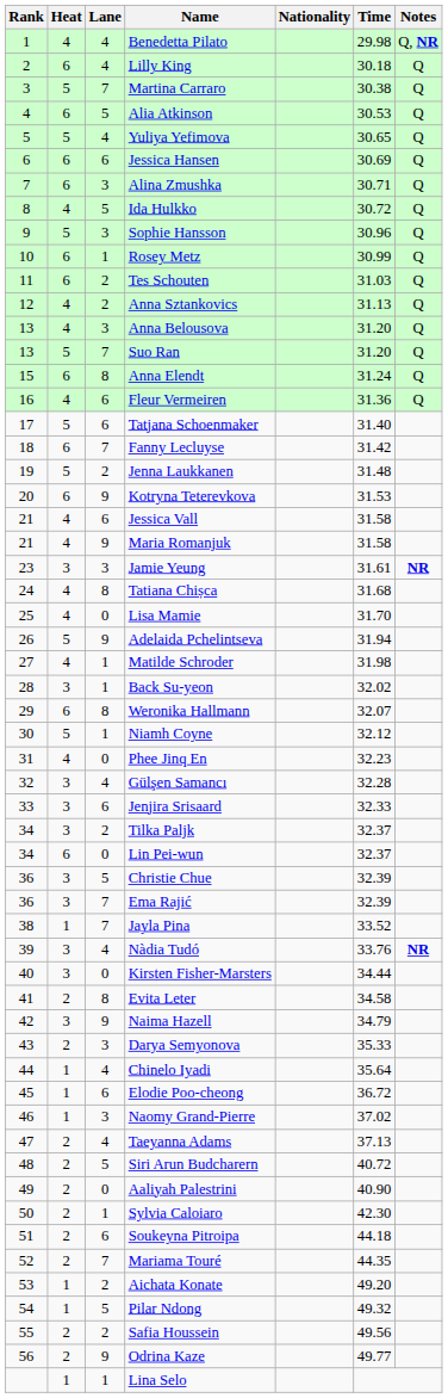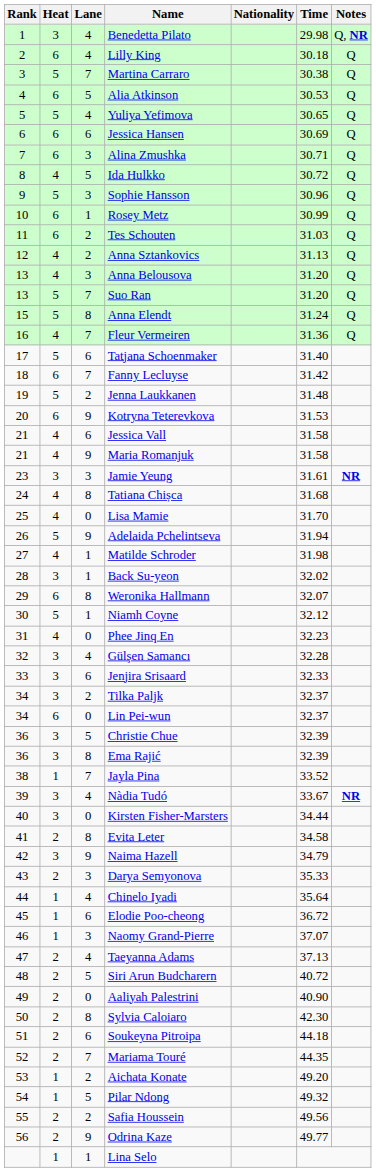 <table class="wikitable sortable" style="text-align:center">
 <tr>
 <th>Rank</th>
 <th>Heat</th>
 <th>Lane</th>
 <th>Name</th>
 <th>Nationality</th>
 <th>Time</th>
 <th>Notes</th>
 </tr>
 <tr bgcolor=ccffcc>
 <td>1</td>
-<td>4</td>
+<td>3</td>
 <td>4</td>
 <td align=left><a href='#'>Benedetta Pilato</a></td>
 <td align=left></td>
 <td>29.98</td>
 <td>Q, <strong><a href='#'>NR</a></strong></td>
 </tr>
 <tr bgcolor=ccffcc>
 <td>2</td>
 <td>6</td>
 <td>4</td>
 <td align=left><a href='#'>Lilly King</a></td>
 <td align=left></td>
 <td>30.18</td>
 <td>Q</td>
 </tr>
 <tr bgcolor=ccffcc>
 <td>3</td>
 <td>5</td>
 <td>7</td>
 <td align=left><a href='#'>Martina Carraro</a></td>
 <td align=left></td>
 <td>30.38</td>
 <td>Q</td>
 </tr>
 <tr bgcolor=ccffcc>
 <td>4</td>
 <td>6</td>
 <td>5</td>
 <td align=left><a href='#'>Alia Atkinson</a></td>
 <td align=left></td>
 <td>30.53</td>
 <td>Q</td>
 </tr>
 <tr bgcolor=ccffcc>
 <td>5</td>
 <td>5</td>
 <td>4</td>
 <td align=left><a href='#'>Yuliya Yefimova</a></td>
 <td align=left></td>
 <td>30.65</td>
 <td>Q</td>
 </tr>
 <tr bgcolor=ccffcc>
 <td>6</td>
 <td>6</td>
 <td>6</td>
 <td align=left><a href='#'>Jessica Hansen</a></td>
 <td align=left></td>
 <td>30.69</td>
 <td>Q</td>
 </tr>
 <tr bgcolor=ccffcc>
 <td>7</td>
 <td>6</td>
 <td>3</td>
 <td align=left><a href='#'>Alina Zmushka</a></td>
 <td align=left></td>
 <td>30.71</td>
 <td>Q</td>
 </tr>
 <tr bgcolor=ccffcc>
 <td>8</td>
 <td>4</td>
 <td>5</td>
 <td align=left><a href='#'>Ida Hulkko</a></td>
 <td align=left></td>
 <td>30.72</td>
 <td>Q</td>
 </tr>
 <tr bgcolor=ccffcc>
 <td>9</td>
 <td>5</td>
 <td>3</td>
 <td align=left><a href='#'>Sophie Hansson</a></td>
 <td align=left></td>
 <td>30.96</td>
 <td>Q</td>
 </tr>
 <tr bgcolor=ccffcc>
 <td>10</td>
 <td>6</td>
 <td>1</td>
 <td align=left><a href='#'>Rosey Metz</a></td>
 <td align=left></td>
 <td>30.99</td>
 <td>Q</td>
 </tr>
 <tr bgcolor=ccffcc>
 <td>11</td>
 <td>6</td>
 <td>2</td>
 <td align=left><a href='#'>Tes Schouten</a></td>
 <td align=left></td>
 <td>31.03</td>
 <td>Q</td>
 </tr>
 <tr bgcolor=ccffcc>
 <td>12</td>
 <td>4</td>
 <td>2</td>
 <td align=left><a href='#'>Anna Sztankovics</a></td>
 <td align=left></td>
 <td>31.13</td>
 <td>Q</td>
 </tr>
 <tr bgcolor=ccffcc>
 <td>13</td>
 <td>4</td>
 <td>3</td>
 <td align=left><a href='#'>Anna Belousova</a></td>
 <td align=left></td>
 <td>31.20</td>
 <td>Q</td>
 </tr>
 <tr bgcolor=ccffcc>
 <td>13</td>
 <td>5</td>
 <td>7</td>
 <td align=left><a href='#'>Suo Ran</a></td>
 <td align=left></td>
 <td>31.20</td>
 <td>Q</td>
 </tr>
 <tr bgcolor=ccffcc>
 <td>15</td>
-<td>6</td>
+<td>5</td>
 <td>8</td>
 <td align=left><a href='#'>Anna Elendt</a></td>
 <td align=left></td>
 <td>31.24</td>
 <td>Q</td>
 </tr>
 <tr bgcolor=ccffcc>
 <td>16</td>
 <td>4</td>
-<td>6</td>
+<td>7</td>
 <td align=left><a href='#'>Fleur Vermeiren</a></td>
 <td align=left></td>
 <td>31.36</td>
 <td>Q</td>
 </tr>
 <tr>
 <td>17</td>
 <td>5</td>
 <td>6</td>
 <td align=left><a href='#'>Tatjana Schoenmaker</a></td>
 <td align=left></td>
 <td>31.40</td>
 <td></td>
 </tr>
 <tr>
 <td>18</td>
 <td>6</td>
 <td>7</td>
 <td align=left><a href='#'>Fanny Lecluyse</a></td>
 <td align=left></td>
 <td>31.42</td>
 <td></td>
 </tr>
 <tr>
 <td>19</td>
 <td>5</td>
 <td>2</td>
 <td align=left><a href='#'>Jenna Laukkanen</a></td>
 <td align=left></td>
 <td>31.48</td>
 <td></td>
 </tr>
 <tr>
 <td>20</td>
 <td>6</td>
 <td>9</td>
 <td align=left><a href='#'>Kotryna Teterevkova</a></td>
 <td align=left></td>
 <td>31.53</td>
 <td></td>
 </tr>
 <tr>
 <td>21</td>
 <td>4</td>
 <td>6</td>
 <td align=left><a href='#'>Jessica Vall</a></td>
 <td align=left></td>
 <td>31.58</td>
 <td></td>
 </tr>
 <tr>
 <td>21</td>
 <td>4</td>
 <td>9</td>
 <td align=left><a href='#'>Maria Romanjuk</a></td>
 <td align=left></td>
 <td>31.58</td>
 <td></td>
 </tr>
 <tr>
 <td>23</td>
 <td>3</td>
 <td>3</td>
 <td align=left><a href='#'>Jamie Yeung</a></td>
 <td align=left></td>
 <td>31.61</td>
 <td><strong><a href='#'>NR</a></strong></td>
 </tr>
 <tr>
 <td>24</td>
 <td>4</td>
 <td>8</td>
 <td align=left><a href='#'>Tatiana Chișca</a></td>
 <td align=left></td>
 <td>31.68</td>
 <td></td>
 </tr>
 <tr>
 <td>25</td>
 <td>4</td>
 <td>0</td>
 <td align=left><a href='#'>Lisa Mamie</a></td>
 <td align=left></td>
 <td>31.70</td>
 <td></td>
 </tr>
 <tr>
 <td>26</td>
 <td>5</td>
 <td>9</td>
 <td align=left><a href='#'>Adelaida Pchelintseva</a></td>
 <td align=left></td>
 <td>31.94</td>
 <td></td>
 </tr>
 <tr>
 <td>27</td>
 <td>4</td>
 <td>1</td>
 <td align=left><a href='#'>Matilde Schroder</a></td>
 <td align=left></td>
 <td>31.98</td>
 <td></td>
 </tr>
 <tr>
 <td>28</td>
 <td>3</td>
 <td>1</td>
 <td align=left><a href='#'>Back Su-yeon</a></td>
 <td align=left></td>
 <td>32.02</td>
 <td></td>
 </tr>
 <tr>
 <td>29</td>
 <td>6</td>
 <td>8</td>
 <td align=left><a href='#'>Weronika Hallmann</a></td>
 <td align=left></td>
 <td>32.07</td>
 <td></td>
 </tr>
 <tr>
 <td>30</td>
 <td>5</td>
 <td>1</td>
 <td align=left><a href='#'>Niamh Coyne</a></td>
 <td align=left></td>
 <td>32.12</td>
 <td></td>
 </tr>
 <tr>
 <td>31</td>
 <td>4</td>
 <td>0</td>
 <td align=left><a href='#'>Phee Jinq En</a></td>
 <td align=left></td>
 <td>32.23</td>
 <td></td>
 </tr>
 <tr>
 <td>32</td>
 <td>3</td>
 <td>4</td>
 <td align=left><a href='#'>Gülşen Samancı</a></td>
 <td align=left></td>
 <td>32.28</td>
 <td></td>
 </tr>
 <tr>
 <td>33</td>
 <td>3</td>
 <td>6</td>
 <td align=left><a href='#'>Jenjira Srisaard</a></td>
 <td align=left></td>
 <td>32.33</td>
 <td></td>
 </tr>
 <tr>
 <td>34</td>
 <td>3</td>
 <td>2</td>
 <td align=left><a href='#'>Tilka Paljk</a></td>
 <td align=left></td>
 <td>32.37</td>
 <td></td>
 </tr>
 <tr>
 <td>34</td>
 <td>6</td>
 <td>0</td>
 <td align=left><a href='#'>Lin Pei-wun</a></td>
 <td align=left></td>
 <td>32.37</td>
 <td></td>
 </tr>
 <tr>
 <td>36</td>
 <td>3</td>
 <td>5</td>
 <td align=left><a href='#'>Christie Chue</a></td>
 <td align=left></td>
 <td>32.39</td>
 <td></td>
 </tr>
 <tr>
 <td>36</td>
 <td>3</td>
-<td>7</td>
+<td>8</td>
 <td align=left><a href='#'>Ema Rajić</a></td>
 <td align=left></td>
 <td>32.39</td>
 <td></td>
 </tr>
 <tr>
 <td>38</td>
 <td>1</td>
 <td>7</td>
 <td align=left><a href='#'>Jayla Pina</a></td>
 <td align=left></td>
 <td>33.52</td>
 <td></td>
 </tr>
 <tr>
 <td>39</td>
 <td>3</td>
 <td>4</td>
 <td align=left><a href='#'>Nàdia Tudó</a></td>
 <td align=left></td>
-<td>33.76</td>
+<td>33.67</td>
 <td><strong><a href='#'>NR</a></strong></td>
 </tr>
 <tr>
 <td>40</td>
 <td>3</td>
 <td>0</td>
 <td align=left><a href='#'>Kirsten Fisher-Marsters</a></td>
 <td align=left></td>
 <td>34.44</td>
 <td></td>
 </tr>
 <tr>
 <td>41</td>
 <td>2</td>
 <td>8</td>
 <td align=left><a href='#'>Evita Leter</a></td>
 <td align=left></td>
 <td>34.58</td>
 <td></td>
 </tr>
 <tr>
 <td>42</td>
 <td>3</td>
 <td>9</td>
 <td align=left><a href='#'>Naima Hazell</a></td>
 <td align=left></td>
 <td>34.79</td>
 <td></td>
 </tr>
 <tr>
 <td>43</td>
 <td>2</td>
 <td>3</td>
 <td align=left><a href='#'>Darya Semyonova</a></td>
 <td align=left></td>
 <td>35.33</td>
 <td></td>
 </tr>
 <tr>
 <td>44</td>
 <td>1</td>
 <td>4</td>
 <td align=left><a href='#'>Chinelo Iyadi</a></td>
 <td align=left></td>
 <td>35.64</td>
 <td></td>
 </tr>
 <tr>
 <td>45</td>
 <td>1</td>
 <td>6</td>
 <td align=left><a href='#'>Elodie Poo-cheong</a></td>
 <td align=left></td>
 <td>36.72</td>
 <td></td>
 </tr>
 <tr>
 <td>46</td>
 <td>1</td>
 <td>3</td>
 <td align=left><a href='#'>Naomy Grand-Pierre</a></td>
 <td align=left></td>
-<td>37.02</td>
+<td>37.07</td>
 <td></td>
 </tr>
 <tr>
 <td>47</td>
 <td>2</td>
 <td>4</td>
 <td align=left><a href='#'>Taeyanna Adams</a></td>
 <td align=left></td>
 <td>37.13</td>
 <td></td>
 </tr>
 <tr>
 <td>48</td>
 <td>2</td>
 <td>5</td>
 <td align=left><a href='#'>Siri Arun Budcharern</a></td>
 <td align=left></td>
 <td>40.72</td>
 <td></td>
 </tr>
 <tr>
 <td>49</td>
 <td>2</td>
 <td>0</td>
 <td align=left><a href='#'>Aaliyah Palestrini</a></td>
 <td align=left></td>
 <td>40.90</td>
 <td></td>
 </tr>
 <tr>
 <td>50</td>
 <td>2</td>
-<td>1</td>
+<td>8</td>
 <td align=left><a href='#'>Sylvia Caloiaro</a></td>
 <td align=left></td>
 <td>42.30</td>
 <td></td>
 </tr>
 <tr>
 <td>51</td>
 <td>2</td>
 <td>6</td>
 <td align=left><a href='#'>Soukeyna Pitroipa</a></td>
 <td align=left></td>
 <td>44.18</td>
 <td></td>
 </tr>
 <tr>
 <td>52</td>
 <td>2</td>
 <td>7</td>
 <td align=left><a href='#'>Mariama Touré</a></td>
 <td align=left></td>
 <td>44.35</td>
 <td></td>
 </tr>
 <tr>
 <td>53</td>
 <td>1</td>
 <td>2</td>
 <td align=left><a href='#'>Aichata Konate</a></td>
 <td align=left></td>
 <td>49.20</td>
 <td></td>
 </tr>
 <tr>
 <td>54</td>
 <td>1</td>
 <td>5</td>
 <td align=left><a href='#'>Pilar Ndong</a></td>
 <td align=left></td>
 <td>49.32</td>
 <td></td>
 </tr>
 <tr>
 <td>55</td>
 <td>2</td>
 <td>2</td>
 <td align=left><a href='#'>Safia Houssein</a></td>
 <td align=left></td>
 <td>49.56</td>
 <td></td>
 </tr>
 <tr>
 <td>56</td>
 <td>2</td>
 <td>9</td>
 <td align=left><a href='#'>Odrina Kaze</a></td>
 <td align=left></td>
 <td>49.77</td>
 <td></td>
 </tr>
 <tr>
 <td></td>
 <td>1</td>
 <td>1</td>
 <td align=left><a href='#'>Lina Selo</a></td>
 <td align=left></td>
 <td colspan=2></td>
 </tr>
 </table>
